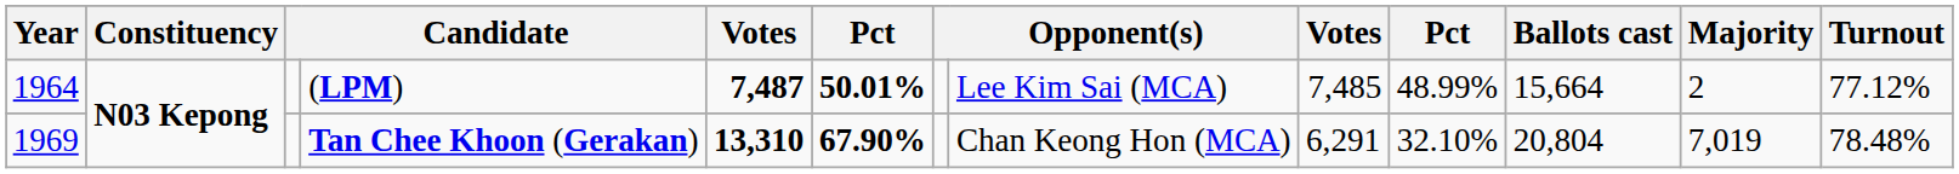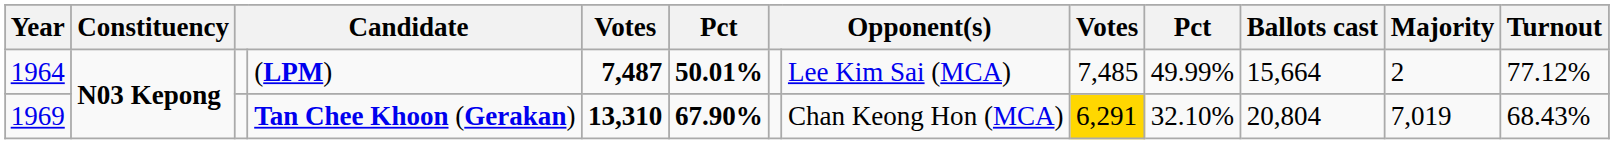 <table class="wikitable" style="margin:0.5em ; font-size:95%">
 <tr>
 <th>Year</th>
 <th>Constituency</th>
 <th colspan=2>Candidate</th>
 <th>Votes</th>
 <th>Pct</th>
 <th colspan=2>Opponent(s)</th>
 <th>Votes</th>
 <th>Pct</th>
 <th>Ballots cast</th>
 <th>Majority</th>
 <th>Turnout</th>
 </tr>
 <tr>
 <td><a href='#'>1964</a></td>
 <td rowspan=2><strong>N03 Kepong</strong></td>
 <td bgcolor=></td>
 <td> (<a href='#'><strong>LPM</strong></a>)</td>
 <td align=right><strong>7,487</strong></td>
 <td><strong>50.01%</strong></td>
 <td></td>
 <td><a href='#'>Lee Kim Sai</a> (<a href='#'>MCA</a>)</td>
 <td align=right>7,485</td>
-<td>48.99%</td>
+<td>49.99%</td>
 <td>15,664</td>
 <td>2</td>
 <td>77.12%</td>
 </tr>
 <tr>
 <td><a href='#'>1969</a></td>
 <td bgcolor=></td>
 <td><strong><a href='#'>Tan Chee Khoon</a></strong> (<a href='#'><strong>Gerakan</strong></a>)</td>
 <td align=right><strong>13,310</strong></td>
 <td><strong>67.90%</strong></td>
 <td></td>
 <td>Chan Keong Hon (<a href='#'>MCA</a>)</td>
-<td align=righ>6,291</td>
+<td align=righ style="background: gold;">6,291</td>
 <td>32.10%</td>
 <td>20,804</td>
 <td>7,019</td>
-<td>78.48%</td>
+<td>68.43%</td>
 </tr>
 </table>
